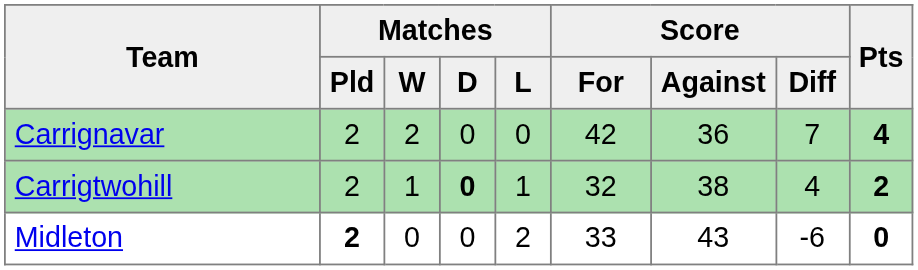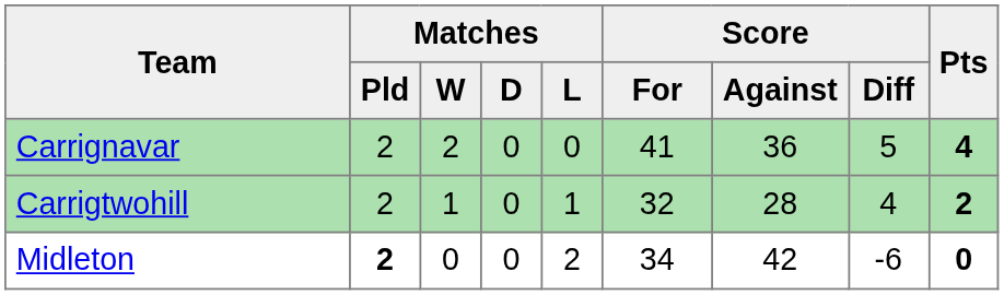 <table style=border-collapse:collapse border=1 cellspacing=0 cellpadding=5>
 <tr align=center bgcolor=#efefef>
 <th rowspan=2 width=165>Team</th>
 <th colspan=4>Matches</th>
 <th colspan=3>Score</th>
 <th rowspan=2width=20>Pts</th>
 </tr>
 <tr align=center bgcolor=#efefef>
 <th width=20>Pld</th>
 <th width=20>W</th>
 <th width=20>D</th>
 <th width=20>L</th>
 <th width=45>For</th>
 <th width=45>Against</th>
 <th width=30>Diff</th>
 </tr>
 <tr align=center style="background:#ACE1AF;">
 <td style="text-align:left;"><a href='#'>Carrignavar</a></td>
 <td>2</td>
 <td>2</td>
 <td>0</td>
 <td>0</td>
-<td>42</td>
+<td>41</td>
 <td>36</td>
-<td>7</td>
+<td>5</td>
 <td><strong>4</strong></td>
 </tr>
 <tr align=center style="background:#ACE1AF;">
 <td style="text-align:left;"><a href='#'>Carrigtwohill</a></td>
 <td>2</td>
 <td>1</td>
-<td><strong>0</strong></td>
+<td>0</td>
 <td>1</td>
 <td>32</td>
-<td>38</td>
+<td>28</td>
 <td>4</td>
 <td><strong>2</strong></td>
 </tr>
 <tr align=center>
 <td style="text-align:left;"><a href='#'>Midleton</a></td>
 <td><strong>2</strong></td>
 <td>0</td>
 <td>0</td>
 <td>2</td>
-<td>33</td>
-<td>43</td>
+<td>34</td>
+<td>42</td>
 <td>-6</td>
 <td><strong>0</strong></td>
 </tr>
 </table>
